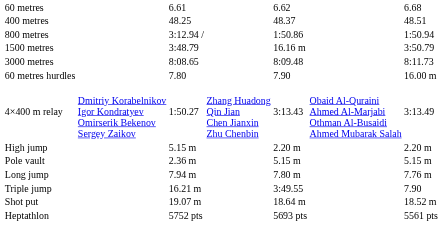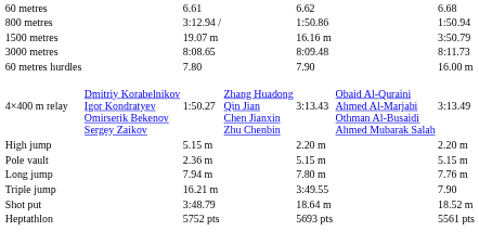 <table>
 <tr>
 <td>60 metres</td>
 <td></td>
 <td>6.61</td>
 <td></td>
 <td>6.62</td>
 <td></td>
 <td>6.68</td>
-</tr>
-<tr>
-<td>400 metres</td>
-<td></td>
-<td>48.25</td>
-<td></td>
-<td>48.37</td>
-<td></td>
-<td>48.51</td>
 </tr>
 <tr>
 <td>800 metres</td>
 <td></td>
 <td>3:12.94 /</td>
 <td></td>
 <td>1:50.86</td>
 <td></td>
 <td>1:50.94</td>
 </tr>
 <tr>
 <td>1500 metres</td>
 <td></td>
-<td>3:48.79</td>
+<td>19.07 m</td>
 <td></td>
 <td>16.16 m</td>
 <td></td>
 <td>3:50.79</td>
 </tr>
 <tr>
 <td>3000 metres</td>
 <td></td>
 <td>8:08.65</td>
 <td></td>
 <td>8:09.48</td>
 <td></td>
 <td>8:11.73</td>
 </tr>
 <tr>
 <td>60 metres hurdles</td>
 <td></td>
 <td>7.80</td>
 <td></td>
 <td>7.90</td>
 <td></td>
 <td>16.00 m</td>
 </tr>
 <tr>
 <td>4×400 m relay</td>
 <td><br><a href='#'>Dmitriy Korabelnikov</a><br><a href='#'>Igor Kondratyev</a><br><a href='#'>Omirserik Bekenov</a><br><a href='#'>Sergey Zaikov</a></td>
 <td>1:50.27</td>
 <td><br><a href='#'>Zhang Huadong</a><br><a href='#'>Qin Jian</a><br><a href='#'>Chen Jianxin</a><br><a href='#'>Zhu Chenbin</a></td>
 <td>3:13.43</td>
 <td><br><a href='#'>Obaid Al-Quraini</a><br><a href='#'>Ahmed Al-Marjabi</a><br><a href='#'>Othman Al-Busaidi</a><br><a href='#'>Ahmed Mubarak Salah</a></td>
 <td>3:13.49</td>
 </tr>
 <tr>
 <td>High jump</td>
 <td></td>
 <td>5.15 m</td>
 <td></td>
 <td>2.20 m</td>
 <td></td>
 <td>2.20 m</td>
 </tr>
 <tr>
 <td>Pole vault</td>
 <td></td>
 <td>2.36 m</td>
 <td></td>
 <td>5.15 m</td>
 <td></td>
 <td>5.15 m</td>
 </tr>
 <tr>
 <td>Long jump</td>
 <td></td>
 <td>7.94 m </td>
 <td></td>
 <td>7.80 m </td>
 <td></td>
 <td>7.76 m</td>
 </tr>
 <tr>
 <td>Triple jump</td>
 <td></td>
 <td>16.21 m</td>
 <td></td>
 <td>3:49.55</td>
 <td></td>
 <td>7.90</td>
 </tr>
 <tr>
 <td>Shot put</td>
 <td></td>
-<td>19.07 m</td>
+<td>3:48.79</td>
 <td></td>
 <td>18.64 m</td>
 <td></td>
 <td>18.52 m</td>
 </tr>
 <tr>
 <td>Heptathlon</td>
 <td></td>
 <td>5752 pts</td>
 <td></td>
 <td>5693 pts </td>
 <td></td>
 <td>5561 pts</td>
 </tr>
 </table>
